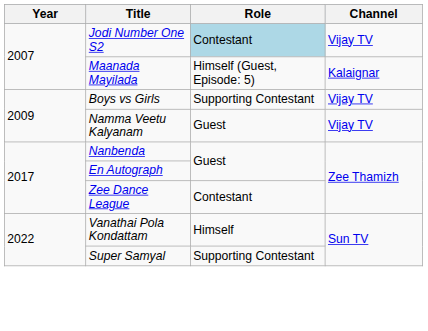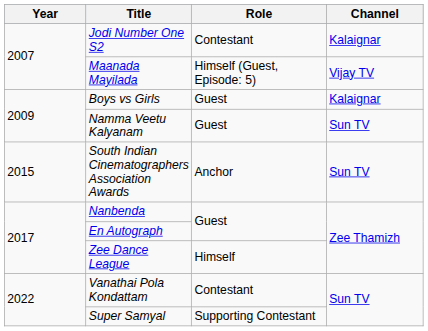 <table class="wikitable sortable" border="1">
 <tr style="background:#B0C4DE;">
 <th style="width:100px;">Year</th>
 <th style="width:130px;">Title</th>
 <th style="width:170px;">Role</th>
 <th style="width:120px;">Channel</th>
 </tr>
 <tr>
 <td rowspan="2">2007</td>
 <td><em><a href='#'>Jodi Number One S2</a></em></td>
-<td style="background: lightblue;">Contestant</td>
-<td><a href='#'>Vijay TV</a></td>
+<td>Contestant</td>
+<td><a href='#'>Kalaignar</a></td>
 </tr>
 <tr>
 <td><em><a href='#'>Maanada Mayilada</a></em></td>
 <td>Himself (Guest, Episode: 5)</td>
-<td><a href='#'>Kalaignar</a></td>
+<td><a href='#'>Vijay TV</a></td>
 </tr>
 <tr>
 <td rowspan="2">2009</td>
 <td><em>Boys vs Girls</em></td>
-<td>Supporting Contestant</td>
-<td><a href='#'>Vijay TV</a></td>
+<td>Guest</td>
+<td><a href='#'>Kalaignar</a></td>
 </tr>
 <tr>
 <td><em>Namma Veetu Kalyanam</em></td>
 <td>Guest</td>
-<td><a href='#'>Vijay TV</a></td>
+<td><a href='#'>Sun TV</a></td>
+</tr>
+<tr>
+<td>2015</td>
+<td><em>South Indian Cinematographers Association Awards</em></td>
+<td>Anchor</td>
+<td><a href='#'>Sun TV</a></td>
 </tr>
 <tr>
 <td rowspan="3">2017</td>
 <td><em><a href='#'>Nanbenda</a></em></td>
 <td rowspan="2">Guest</td>
 <td rowspan="3"><a href='#'>Zee Thamizh</a></td>
 </tr>
 <tr>
 <td><em><a href='#'>En Autograph</a></em></td>
 </tr>
 <tr>
 <td><em><a href='#'>Zee Dance League</a></em></td>
-<td>Contestant</td>
+<td>Himself</td>
 </tr>
 <tr>
 <td rowspan="2">2022</td>
 <td><em>Vanathai Pola Kondattam</em></td>
-<td>Himself</td>
+<td>Contestant</td>
 <td rowspan="2"><a href='#'>Sun TV</a></td>
 </tr>
 <tr>
 <td><em>Super Samyal</em></td>
 <td>Supporting Contestant</td>
 </tr>
 </table>
